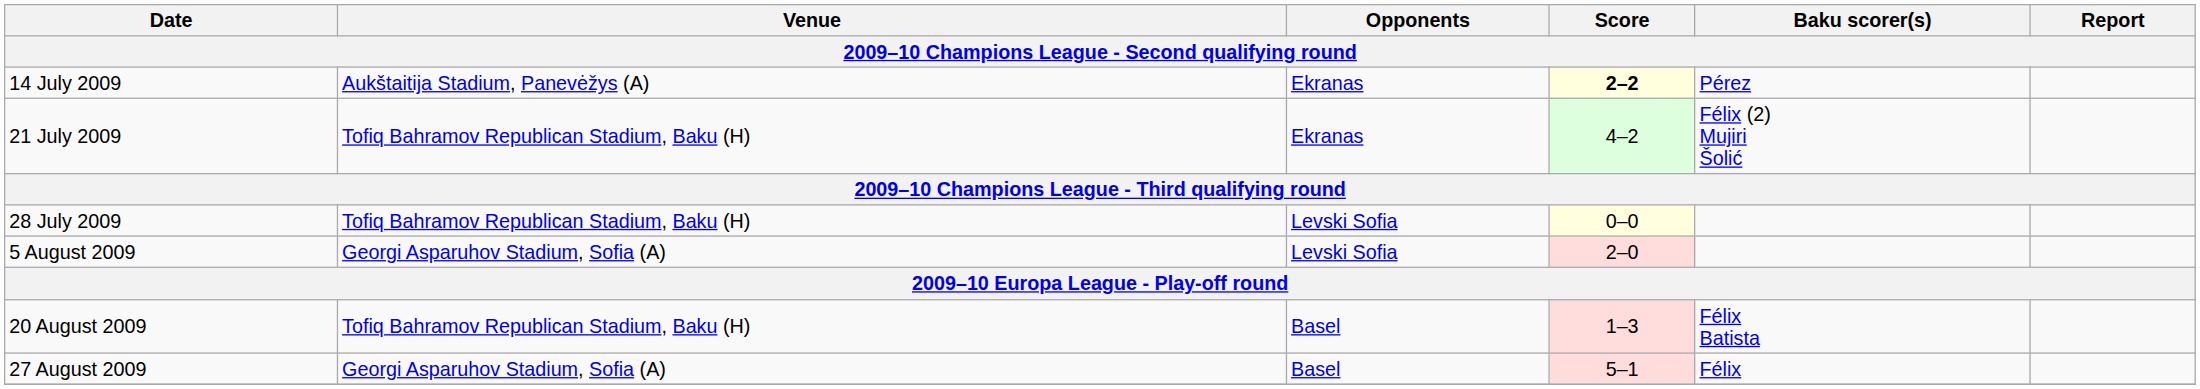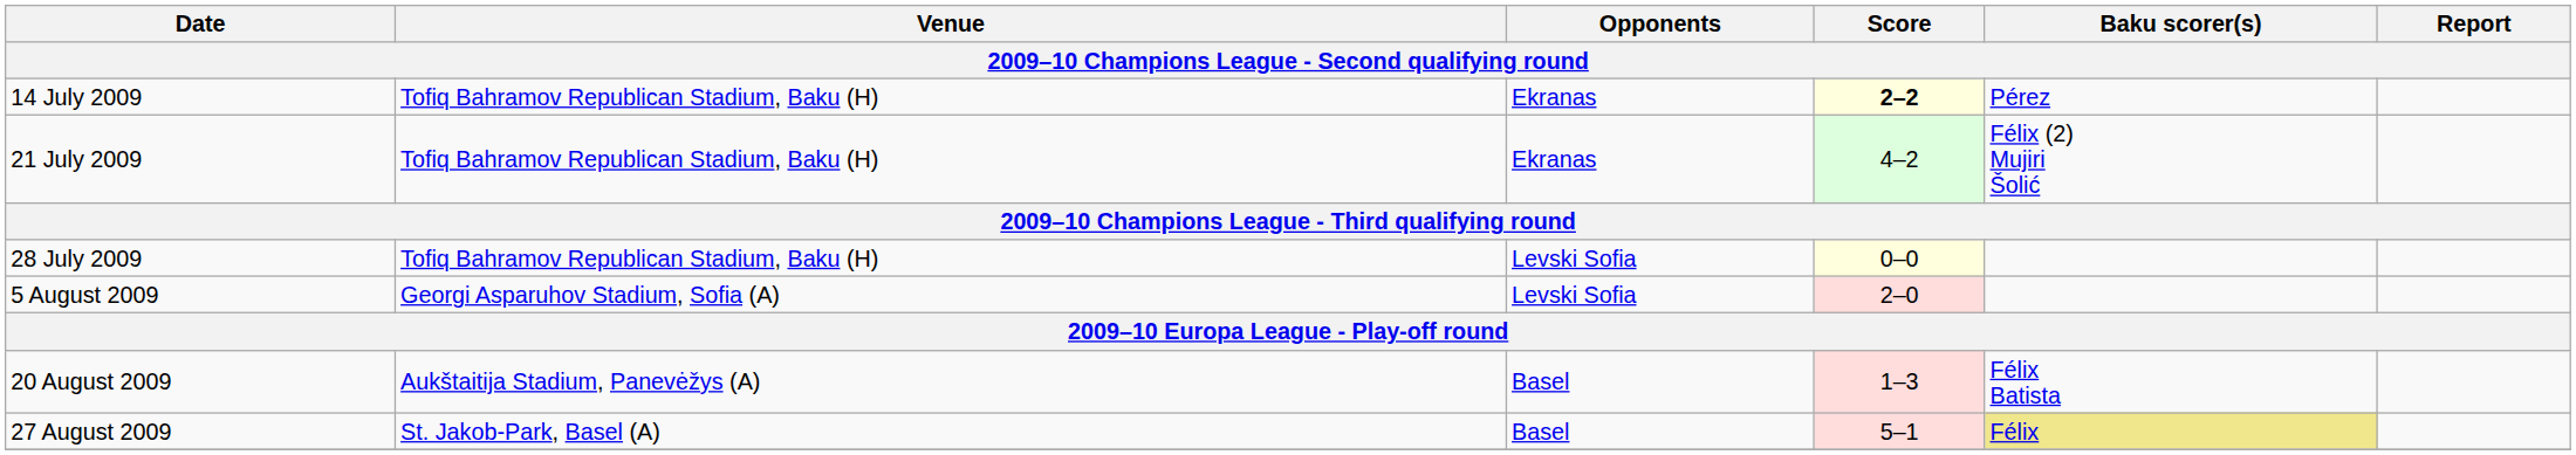 <table class="wikitable" width=85%; style="text-align: left; font-size:95%;">
 <tr>
 <th>Date</th>
 <th>Venue</th>
 <th>Opponents</th>
 <th>Score</th>
 <th>Baku scorer(s)</th>
 <th>Report</th>
 </tr>
 <tr>
 <th colspan=7><a href='#'>2009–10 Champions League - Second qualifying round</a></th>
 </tr>
 <tr>
 <td>14 July 2009</td>
-<td><a href='#'>Aukštaitija Stadium</a>, <a href='#'>Panevėžys</a> (A)</td>
+<td><a href='#'>Tofiq Bahramov Republican Stadium</a>, <a href='#'>Baku</a> (H)</td>
 <td> <a href='#'>Ekranas</a></td>
 <td align=center bgcolor=ffffdd><strong>2–2</strong></td>
 <td><a href='#'>Pérez</a></td>
 <td></td>
 </tr>
 <tr>
 <td>21 July 2009</td>
 <td><a href='#'>Tofiq Bahramov Republican Stadium</a>, <a href='#'>Baku</a> (H)</td>
 <td> <a href='#'>Ekranas</a></td>
 <td align=center bgcolor=ddffdd>4–2</td>
 <td><a href='#'>Félix</a> (2) <br> <a href='#'>Mujiri</a> <br> <a href='#'>Šolić</a></td>
 <td></td>
 </tr>
 <tr>
 <th colspan=7><a href='#'>2009–10 Champions League - Third qualifying round</a></th>
 </tr>
 <tr>
 <td>28 July 2009</td>
 <td><a href='#'>Tofiq Bahramov Republican Stadium</a>, <a href='#'>Baku</a> (H)</td>
 <td> <a href='#'>Levski Sofia</a></td>
 <td align=center bgcolor=ffffdd>0–0</td>
 <td></td>
 <td></td>
 </tr>
 <tr>
 <td>5 August 2009</td>
 <td><a href='#'>Georgi Asparuhov Stadium</a>, <a href='#'>Sofia</a> (A)</td>
 <td> <a href='#'>Levski Sofia</a></td>
 <td align=center bgcolor=ffdddd>2–0</td>
 <td></td>
 <td></td>
 </tr>
 <tr>
 <th colspan=7><a href='#'>2009–10 Europa League - Play-off round</a></th>
 </tr>
 <tr>
 <td>20 August 2009</td>
-<td><a href='#'>Tofiq Bahramov Republican Stadium</a>, <a href='#'>Baku</a> (H)</td>
+<td><a href='#'>Aukštaitija Stadium</a>, <a href='#'>Panevėžys</a> (A)</td>
 <td> <a href='#'>Basel</a></td>
 <td align=center bgcolor=ffdddd>1–3</td>
 <td><a href='#'>Félix</a> <br> <a href='#'>Batista</a></td>
 <td></td>
 </tr>
 <tr>
 <td>27 August 2009</td>
-<td><a href='#'>Georgi Asparuhov Stadium</a>, <a href='#'>Sofia</a> (A)</td>
+<td><a href='#'>St. Jakob-Park</a>, <a href='#'>Basel</a> (A)</td>
 <td> <a href='#'>Basel</a></td>
 <td align=center bgcolor=ffdddd>5–1</td>
-<td><a href='#'>Félix</a></td>
+<td style="background: khaki;"><a href='#'>Félix</a></td>
 <td></td>
 </tr>
 <tr>
 </tr>
 </table>
